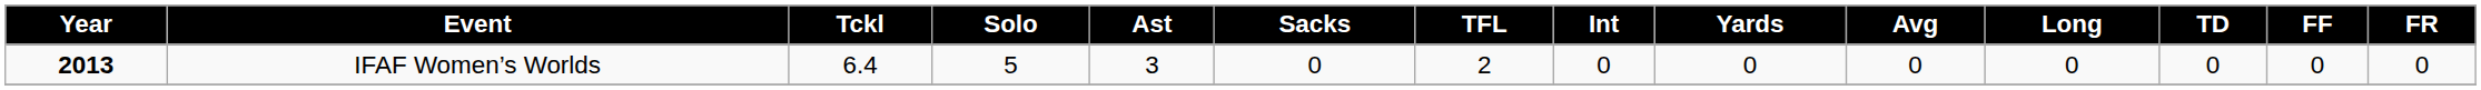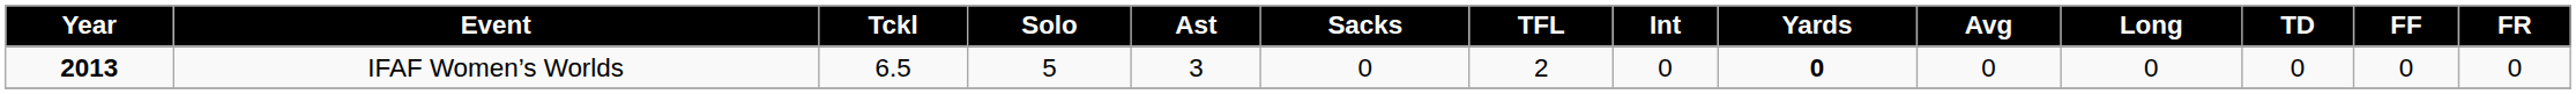 <table class="wikitable" width="80%">
 <tr align="center"  style=" background:black; color:#ffffff;">
 <td><strong>Year</strong></td>
 <td><strong>Event</strong></td>
 <td><strong>Tckl</strong></td>
 <td><strong>Solo</strong></td>
 <td><strong>Ast</strong></td>
 <td><strong>Sacks</strong></td>
 <td><strong>TFL</strong></td>
 <td><strong>Int</strong></td>
 <td><strong>Yards</strong></td>
 <td><strong>Avg</strong></td>
 <td><strong>Long</strong></td>
 <td><strong>TD</strong></td>
 <td><strong>FF</strong></td>
 <td><strong>FR</strong></td>
 </tr>
 <tr align="center" bgcolor="">
 <td><strong>2013</strong></td>
 <td>IFAF Women’s Worlds</td>
-<td>6.4</td>
+<td>6.5</td>
 <td>5</td>
 <td>3</td>
 <td>0</td>
 <td>2</td>
 <td>0</td>
-<td>0</td>
+<td><strong>0</strong></td>
 <td>0</td>
 <td>0</td>
 <td>0</td>
 <td>0</td>
 <td>0</td>
 </tr>
 <tr align="center" bgcolor="">
 </tr>
 </table>
